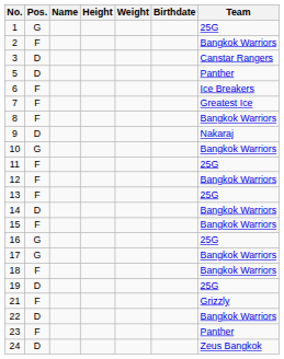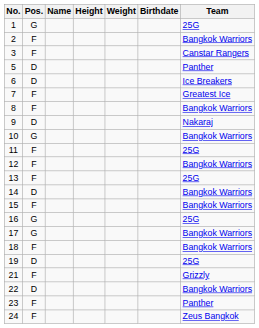 <table class="wikitable sortable" style="font-size: 90%; text-align: center;">
 <tr>
 <th>No.</th>
 <th>Pos.</th>
 <th>Name</th>
 <th>Height</th>
 <th>Weight</th>
 <th>Birthdate</th>
 <th>Team</th>
 </tr>
 <tr>
 <td>1</td>
 <td>G</td>
 <td style="text-align:left;"></td>
 <td></td>
 <td></td>
 <td style="text-align:right;"></td>
 <td style="text-align:left;"> <a href='#'>25G</a></td>
 </tr>
 <tr>
 <td>2</td>
 <td>F</td>
 <td style="text-align:left;"></td>
 <td></td>
 <td></td>
 <td style="text-align:right;"></td>
 <td style="text-align:left;"> <a href='#'>Bangkok Warriors</a></td>
 </tr>
 <tr>
 <td>3</td>
-<td>D</td>
+<td>F</td>
 <td style="text-align:left;"></td>
 <td></td>
 <td></td>
 <td style="text-align:right;"></td>
 <td style="text-align:left;"> <a href='#'>Canstar Rangers</a></td>
 </tr>
 <tr>
 <td>5</td>
 <td>D</td>
 <td style="text-align:left;"></td>
 <td></td>
 <td></td>
 <td style="text-align:right;"></td>
 <td style="text-align:left;"> <a href='#'>Panther</a></td>
 </tr>
 <tr>
 <td>6</td>
-<td>F</td>
+<td>D</td>
 <td style="text-align:left;"></td>
 <td></td>
 <td></td>
 <td style="text-align:right;"></td>
 <td style="text-align:left;"> <a href='#'>Ice Breakers</a></td>
 </tr>
 <tr>
 <td>7</td>
 <td>F</td>
 <td style="text-align:left;"></td>
 <td></td>
 <td></td>
 <td style="text-align:right;"></td>
 <td style="text-align:left;"> <a href='#'>Greatest Ice</a></td>
 </tr>
 <tr>
 <td>8</td>
 <td>F</td>
 <td style="text-align:left;"></td>
 <td></td>
 <td></td>
 <td style="text-align:right;"></td>
 <td style="text-align:left;"> <a href='#'>Bangkok Warriors</a></td>
 </tr>
 <tr>
 <td>9</td>
 <td>D</td>
 <td style="text-align:left;"></td>
 <td></td>
 <td></td>
 <td style="text-align:right;"></td>
 <td style="text-align:left;"> <a href='#'>Nakaraj</a></td>
 </tr>
 <tr>
 <td>10</td>
 <td>G</td>
 <td style="text-align:left;"></td>
 <td></td>
 <td></td>
 <td style="text-align:right;"></td>
 <td style="text-align:left;"> <a href='#'>Bangkok Warriors</a></td>
 </tr>
 <tr>
 <td>11</td>
 <td>F</td>
 <td style="text-align:left;"></td>
 <td></td>
 <td></td>
 <td style="text-align:right;"></td>
 <td style="text-align:left;"> <a href='#'>25G</a></td>
 </tr>
 <tr>
 <td>12</td>
 <td>F</td>
 <td style="text-align:left;"></td>
 <td></td>
 <td></td>
 <td style="text-align:right;"></td>
 <td style="text-align:left;"> <a href='#'>Bangkok Warriors</a></td>
 </tr>
 <tr>
 <td>13</td>
 <td>F</td>
 <td style="text-align:left;"></td>
 <td></td>
 <td></td>
 <td style="text-align:right;"></td>
 <td style="text-align:left;"> <a href='#'>25G</a></td>
 </tr>
 <tr>
 <td>14</td>
 <td>D</td>
 <td style="text-align:left;"></td>
 <td></td>
 <td></td>
 <td style="text-align:right;"></td>
 <td style="text-align:left;"> <a href='#'>Bangkok Warriors</a></td>
 </tr>
 <tr>
 <td>15</td>
 <td>F</td>
 <td style="text-align:left;"></td>
 <td></td>
 <td></td>
 <td style="text-align:right;"></td>
 <td style="text-align:left;"> <a href='#'>Bangkok Warriors</a></td>
 </tr>
 <tr>
 <td>16</td>
 <td>G</td>
 <td style="text-align:left;"></td>
 <td></td>
 <td></td>
 <td style="text-align:right;"></td>
 <td style="text-align:left;"> <a href='#'>25G</a></td>
 </tr>
 <tr>
 <td>17</td>
 <td>G</td>
 <td style="text-align:left;"></td>
 <td></td>
 <td></td>
 <td style="text-align:right;"></td>
 <td style="text-align:left;"> <a href='#'>Bangkok Warriors</a></td>
 </tr>
 <tr>
 <td>18</td>
 <td>F</td>
 <td style="text-align:left;"></td>
 <td></td>
 <td></td>
 <td style="text-align:right;"></td>
 <td style="text-align:left;"> <a href='#'>Bangkok Warriors</a></td>
 </tr>
 <tr>
 <td>19</td>
 <td>D</td>
 <td style="text-align:left;"></td>
 <td></td>
 <td></td>
 <td style="text-align:right;"></td>
 <td style="text-align:left;"> <a href='#'>25G</a></td>
 </tr>
 <tr>
 <td>21</td>
 <td>F</td>
 <td style="text-align:left;"></td>
 <td></td>
 <td></td>
 <td style="text-align:right;"></td>
 <td style="text-align:left;"> <a href='#'>Grizzly</a></td>
 </tr>
 <tr>
 <td>22</td>
 <td>D</td>
 <td style="text-align:left;"></td>
 <td></td>
 <td></td>
 <td style="text-align:right;"></td>
 <td style="text-align:left;"> <a href='#'>Bangkok Warriors</a></td>
 </tr>
 <tr>
 <td>23</td>
 <td>F</td>
 <td style="text-align:left;"></td>
 <td></td>
 <td></td>
 <td style="text-align:right;"></td>
 <td style="text-align:left;"> <a href='#'>Panther</a></td>
 </tr>
 <tr>
 <td>24</td>
-<td>D</td>
+<td>F</td>
 <td style="text-align:left;"></td>
 <td></td>
 <td></td>
 <td style="text-align:right;"></td>
 <td style="text-align:left;"> <a href='#'>Zeus Bangkok</a></td>
 </tr>
 </table>
